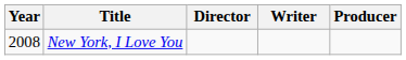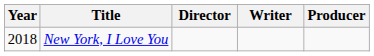 <table class="wikitable">
 <tr>
 <th>Year</th>
 <th>Title</th>
 <th width=65>Director</th>
 <th width=65>Writer</th>
 <th width=65>Producer</th>
 </tr>
 <tr>
-<td>2008</td>
+<td>2018</td>
 <td><em><a href='#'>New York, I Love You</a></em></td>
 <td></td>
 <td></td>
 <td></td>
 </tr>
 </table>
